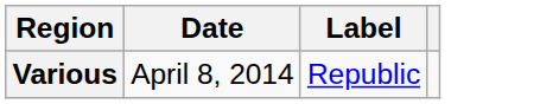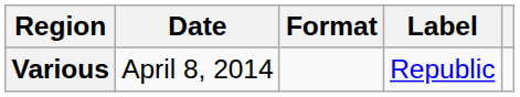 <table class="wikitable plainrowheaders">
 <tr>
 <th scope="col">Region</th>
 <th scope="col">Date</th>
+<th scope="col">Format</th>
 <th scope="col">Label</th>
 <th scope="col"></th>
 </tr>
 <tr>
 <th scope="row">Various</th>
 <td>April 8, 2014</td>
+<td></td>
 <td><a href='#'>Republic</a></td>
 <td></td>
 </tr>
 </table>
